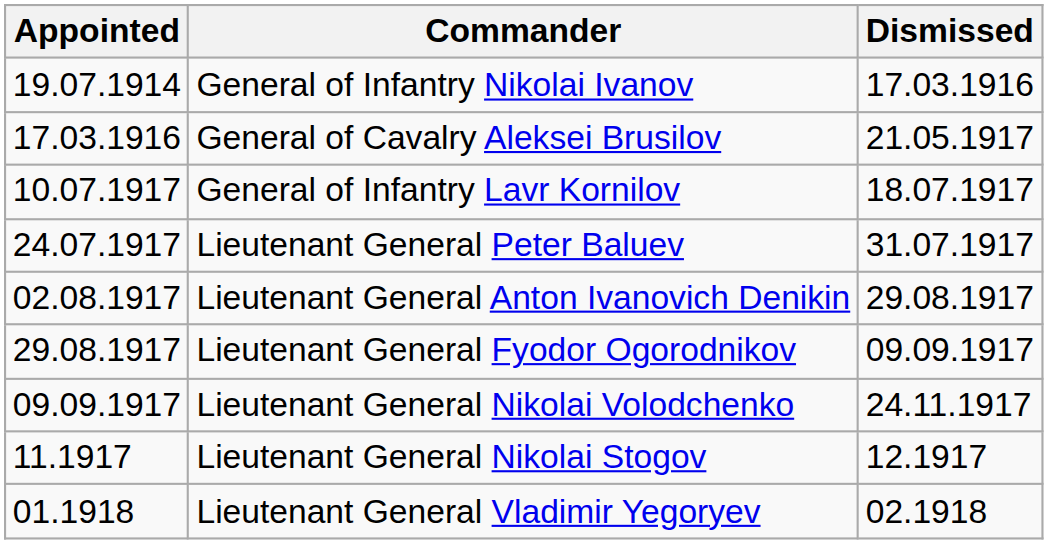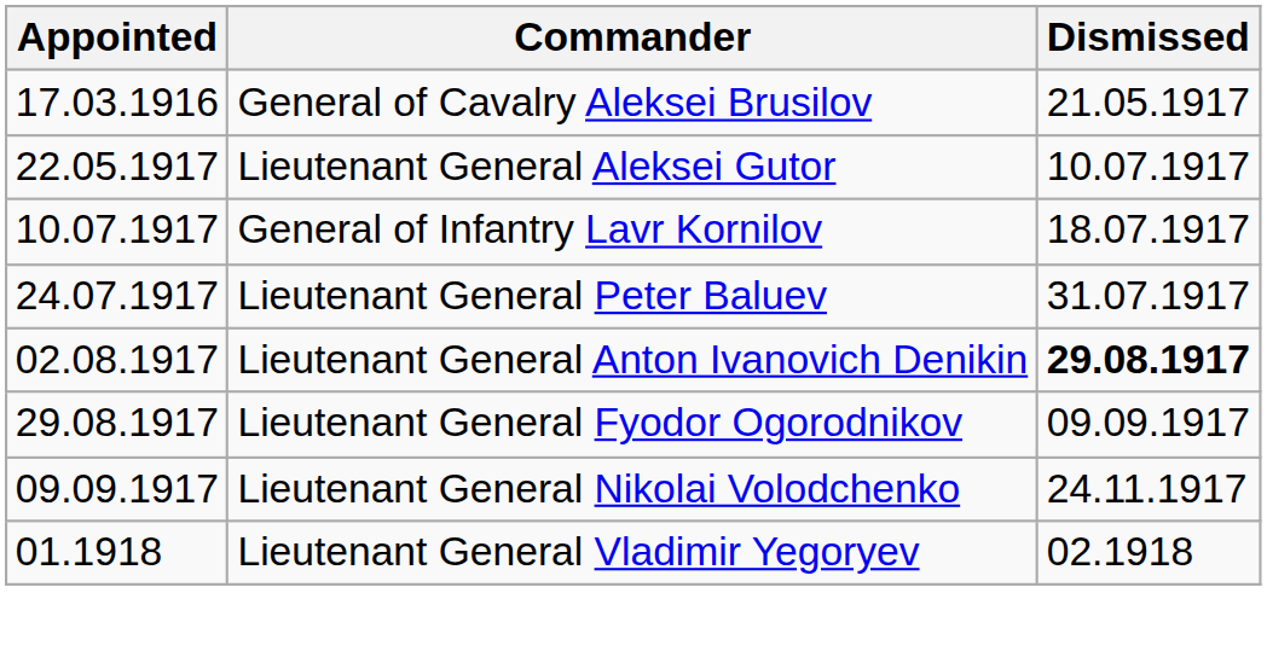 <table class="wikitable">
 <tr>
 <th>Appointed</th>
 <th>Commander</th>
 <th>Dismissed</th>
 </tr>
 <tr>
-<td>19.07.1914</td>
-<td>General of Infantry <a href='#'>Nikolai Ivanov</a></td>
-<td>17.03.1916</td>
-</tr>
-<tr>
 <td>17.03.1916</td>
 <td>General of Cavalry <a href='#'>Aleksei Brusilov</a></td>
 <td>21.05.1917</td>
+</tr>
+<tr>
+<td>22.05.1917</td>
+<td>Lieutenant General <a href='#'>Aleksei Gutor</a></td>
+<td>10.07.1917</td>
 </tr>
 <tr>
 <td>10.07.1917</td>
 <td>General of Infantry <a href='#'>Lavr Kornilov</a></td>
 <td>18.07.1917</td>
 </tr>
 <tr>
 <td>24.07.1917</td>
 <td>Lieutenant General <a href='#'>Peter Baluev</a></td>
 <td>31.07.1917</td>
 </tr>
 <tr>
 <td>02.08.1917</td>
 <td>Lieutenant General <a href='#'>Anton Ivanovich Denikin</a></td>
-<td>29.08.1917</td>
+<td><strong>29.08.1917</strong></td>
 </tr>
 <tr>
 <td>29.08.1917</td>
 <td>Lieutenant General <a href='#'>Fyodor Ogorodnikov</a></td>
 <td>09.09.1917</td>
 </tr>
 <tr>
 <td>09.09.1917</td>
 <td>Lieutenant General <a href='#'>Nikolai Volodchenko</a></td>
 <td>24.11.1917</td>
 </tr>
 <tr>
-<td>11.1917</td>
-<td>Lieutenant General <a href='#'>Nikolai Stogov</a></td>
-<td>12.1917</td>
-</tr>
-<tr>
 <td>01.1918</td>
 <td>Lieutenant General <a href='#'>Vladimir Yegoryev</a></td>
 <td>02.1918</td>
 </tr>
 </table>
